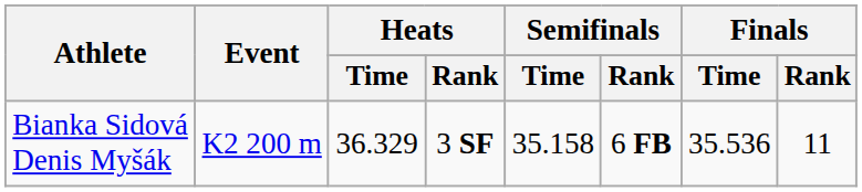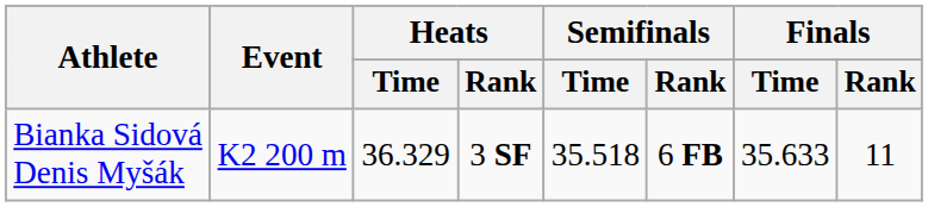 <table class="wikitable" style="font-size:90%">
 <tr>
 <th rowspan="2">Athlete</th>
 <th rowspan="2">Event</th>
 <th colspan=2>Heats</th>
 <th colspan=2>Semifinals</th>
 <th colspan=2>Finals</th>
 </tr>
 <tr style="font-size:95%">
 <th>Time</th>
 <th>Rank</th>
 <th>Time</th>
 <th>Rank</th>
 <th>Time</th>
 <th>Rank</th>
 </tr>
 <tr align=center>
 <td align=left><a href='#'>Bianka Sidová</a><br><a href='#'>Denis Myšák</a></td>
 <td align=left><a href='#'>K2 200 m</a></td>
 <td>36.329</td>
 <td>3 <strong>SF</strong></td>
-<td>35.158</td>
+<td>35.518</td>
 <td>6 <strong>FB</strong></td>
-<td>35.536</td>
+<td>35.633</td>
 <td>11</td>
 </tr>
 </table>
